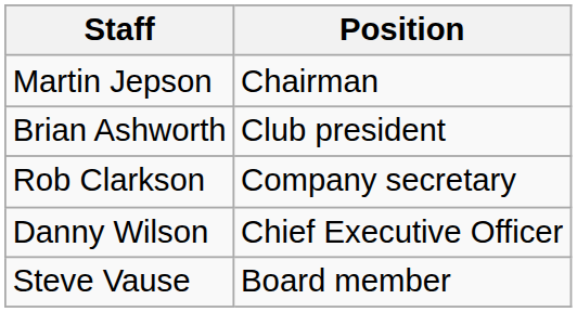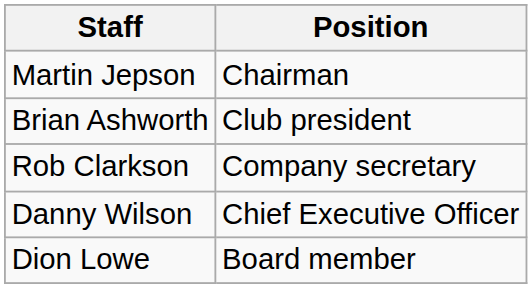 <table class="wikitable">
 <tr>
 <th>Staff</th>
 <th>Position</th>
 </tr>
 <tr>
 <td>Martin Jepson</td>
 <td>Chairman</td>
 </tr>
 <tr>
 <td>Brian Ashworth</td>
 <td>Club president</td>
 </tr>
 <tr>
 <td>Rob Clarkson</td>
 <td>Company secretary</td>
 </tr>
 <tr>
 <td>Danny Wilson</td>
 <td>Chief Executive Officer</td>
 </tr>
 <tr>
-<td>Steve Vause</td>
+<td>Dion Lowe</td>
 <td>Board member</td>
 </tr>
 </table>
